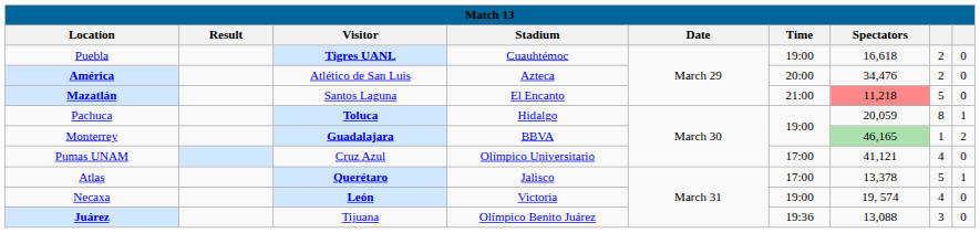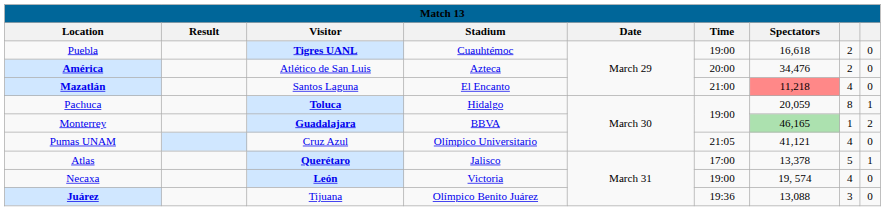 <table class="wikitable mw-collapsible mw-collapsed" style="font-size:95%; text-align: center; width: 95%;">
 <tr>
 <th colspan="9" style=" background: #006699 " width="100%;" align="center"><b>Match 13</b></th>
 </tr>
 <tr>
 <th width="125">Location</th>
 <th width="65">Result</th>
 <th width="125">Visitor</th>
 <th width="130">Stadium</th>
 <th width="100">Date</th>
 <th width="40">Time</th>
 <th width="50">Spectators</th>
 <th width="10"></th>
 <th width="10"></th>
 </tr>
 <tr aling="center">
 <td><a href='#'>Puebla</a></td>
 <td></td>
 <td bgcolor="D0E7FF"><strong><a href='#'>Tigres UANL</a></strong></td>
 <td><a href='#'>Cuauhtémoc</a></td>
 <td rowspan="3">March 29</td>
 <td>19:00</td>
 <td>16,618</td>
 <td>2</td>
 <td>0</td>
 </tr>
 <tr aling="center">
 <td bgcolor="D0E7FF"><strong><a href='#'>América</a></strong></td>
 <td></td>
 <td><a href='#'>Atlético de San Luis</a></td>
 <td><a href='#'>Azteca</a></td>
 <td>20:00</td>
 <td>34,476</td>
 <td>2</td>
 <td>0</td>
 </tr>
 <tr aling="center">
 <td bgcolor="D0E7FF"><strong><a href='#'>Mazatlán</a></strong></td>
 <td></td>
 <td><a href='#'>Santos Laguna</a></td>
 <td><a href='#'>El Encanto</a></td>
 <td>21:00</td>
 <td bgcolor=#FF8888>11,218</td>
-<td>5</td>
+<td>4</td>
 <td>0</td>
 </tr>
 <tr aling="center">
 <td><a href='#'>Pachuca</a></td>
 <td></td>
 <td bgcolor="D0E7FF"><strong><a href='#'>Toluca</a></strong></td>
 <td><a href='#'>Hidalgo</a></td>
 <td rowspan="3">March 30</td>
 <td rowspan="2">19:00</td>
 <td>20,059</td>
 <td>8</td>
 <td>1</td>
 </tr>
 <tr aling="center">
 <td><a href='#'>Monterrey</a></td>
 <td></td>
 <td bgcolor="D0E7FF"><strong><a href='#'>Guadalajara</a></strong></td>
 <td><a href='#'>BBVA</a></td>
 <td bgcolor=#ACE1AF>46,165</td>
 <td>1</td>
 <td>2</td>
 </tr>
 <tr aling="center">
 <td><a href='#'>Pumas UNAM</a></td>
 <td bgcolor="D0E7FF"><strong></strong></td>
 <td><a href='#'>Cruz Azul</a></td>
 <td><a href='#'>Olímpico Universitario</a></td>
-<td>17:00</td>
+<td>21:05</td>
 <td>41,121</td>
 <td>4</td>
 <td>0</td>
 </tr>
 <tr aling="center">
 <td><a href='#'>Atlas</a></td>
 <td></td>
 <td bgcolor="D0E7FF"><strong><a href='#'>Querétaro</a></strong></td>
 <td><a href='#'>Jalisco</a></td>
 <td rowspan="3">March 31</td>
 <td>17:00</td>
 <td>13,378</td>
 <td>5</td>
 <td>1</td>
 </tr>
 <tr aling="center">
 <td><a href='#'>Necaxa</a></td>
 <td></td>
 <td bgcolor="D0E7FF"><strong><a href='#'>León</a></strong></td>
 <td><a href='#'>Victoria</a></td>
 <td>19:00</td>
 <td>19, 574</td>
 <td>4</td>
 <td>0</td>
 </tr>
 <tr aling="center">
 <td bgcolor="D0E7FF"><strong><a href='#'>Juárez</a></strong></td>
 <td></td>
 <td><a href='#'>Tijuana</a></td>
 <td><a href='#'>Olímpico Benito Juárez</a></td>
 <td>19:36</td>
 <td>13,088</td>
 <td>3</td>
 <td>0</td>
 </tr>
 </table>
